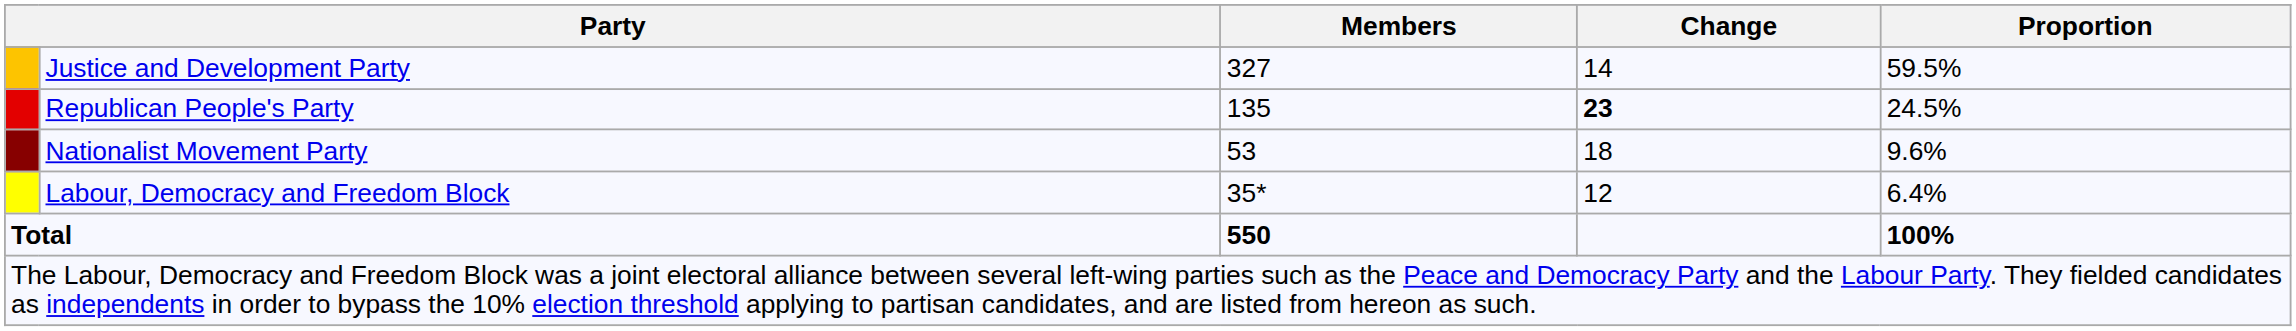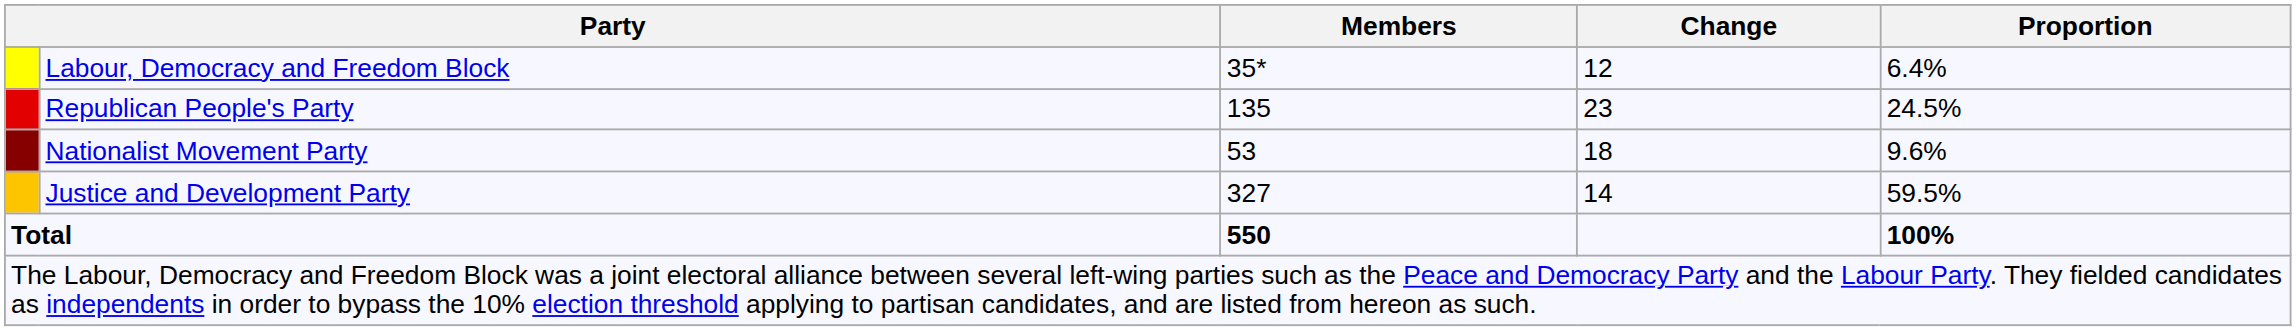 <table class=wikitable style="border:1px solid #8888aa; background-color:#f7f8ff; padding:0px; font-size:90%;">
 <tr>
 <th colspan="2">Party</th>
 <th>Members</th>
 <th>Change</th>
 <th>Proportion</th>
 </tr>
 <tr>
-<td style="background: #fdc400"></td>
-<td><a href='#'>Justice and Development Party</a></td>
-<td>327</td>
-<td>14</td>
-<td>59.5%</td>
+<td style="background: #ffff00"></td>
+<td><a href='#'>Labour, Democracy and Freedom Block</a></td>
+<td>35*</td>
+<td>12</td>
+<td>6.4%</td>
 </tr>
 <tr>
 <td style="background: #e30000"></td>
 <td><a href='#'>Republican People's Party</a></td>
 <td>135</td>
-<td><strong>23</strong></td>
+<td>23</td>
 <td>24.5%</td>
 </tr>
 <tr>
 <td style="background: #870000"></td>
 <td><a href='#'>Nationalist Movement Party</a></td>
 <td>53</td>
 <td>18</td>
 <td>9.6%</td>
 </tr>
 <tr>
-<td style="background: #ffff00"></td>
-<td><a href='#'>Labour, Democracy and Freedom Block</a></td>
-<td>35*</td>
-<td>12</td>
-<td>6.4%</td>
+<td style="background: #fdc400"></td>
+<td><a href='#'>Justice and Development Party</a></td>
+<td>327</td>
+<td>14</td>
+<td>59.5%</td>
 </tr>
 <tr>
 <td colspan="2"><strong>Total</strong></td>
 <td><strong>550</strong></td>
 <td></td>
 <td><strong>100%</strong></td>
 </tr>
 <tr>
 <td colspan="5"> The Labour, Democracy and Freedom Block was a joint electoral alliance between several left-wing parties such as the <a href='#'>Peace and Democracy Party</a> and the <a href='#'>Labour Party</a>. They fielded candidates as <a href='#'>independents</a> in order to bypass the 10% <a href='#'>election threshold</a> applying to partisan candidates, and are listed from hereon as such.</td>
 </tr>
 </table>
